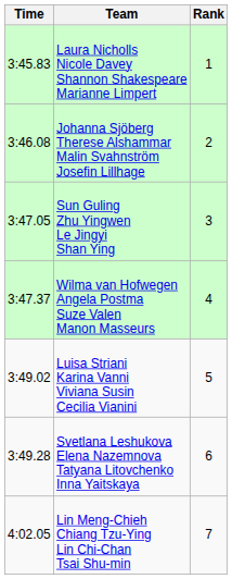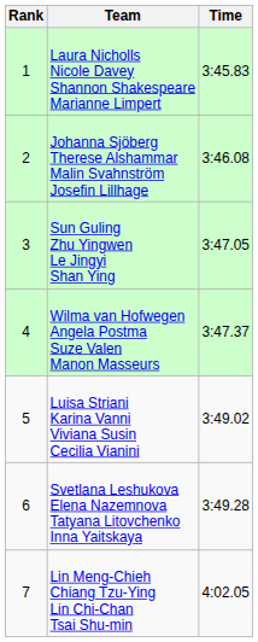 <table class="wikitable">
 <tr>
+<th>Rank</th>
+<th>Team</th>
 <th>Time</th>
-<th>Team</th>
-<th>Rank</th>
 </tr>
 <tr bgcolor=#CCFFCC>
+<td align="center">1</td>
+<td><br><a href='#'>Laura Nicholls</a><br><a href='#'>Nicole Davey</a><br><a href='#'>Shannon Shakespeare</a><br><a href='#'>Marianne Limpert</a></td>
 <td align="center">3:45.83</td>
-<td><br><a href='#'>Laura Nicholls</a><br><a href='#'>Nicole Davey</a><br><a href='#'>Shannon Shakespeare</a><br><a href='#'>Marianne Limpert</a></td>
-<td align="center">1</td>
 </tr>
 <tr bgcolor=#CCFFCC>
+<td align="center">2</td>
+<td><br><a href='#'>Johanna Sjöberg</a><br><a href='#'>Therese Alshammar</a><br><a href='#'>Malin Svahnström</a><br><a href='#'>Josefin Lillhage</a></td>
 <td align="center">3:46.08</td>
-<td><br><a href='#'>Johanna Sjöberg</a><br><a href='#'>Therese Alshammar</a><br><a href='#'>Malin Svahnström</a><br><a href='#'>Josefin Lillhage</a></td>
-<td align="center">2</td>
 </tr>
 <tr bgcolor=#CCFFCC>
+<td align="center">3</td>
+<td><br><a href='#'>Sun Guling</a><br><a href='#'>Zhu Yingwen</a><br><a href='#'>Le Jingyi</a><br><a href='#'>Shan Ying</a></td>
 <td align="center">3:47.05</td>
-<td><br><a href='#'>Sun Guling</a><br><a href='#'>Zhu Yingwen</a><br><a href='#'>Le Jingyi</a><br><a href='#'>Shan Ying</a></td>
-<td align="center">3</td>
 </tr>
 <tr bgcolor=#CCFFCC>
+<td align="center">4</td>
+<td><br><a href='#'>Wilma van Hofwegen</a><br><a href='#'>Angela Postma</a><br><a href='#'>Suze Valen</a><br><a href='#'>Manon Masseurs</a></td>
 <td align="center">3:47.37</td>
-<td><br><a href='#'>Wilma van Hofwegen</a><br><a href='#'>Angela Postma</a><br><a href='#'>Suze Valen</a><br><a href='#'>Manon Masseurs</a></td>
-<td align="center">4</td>
 </tr>
 <tr>
+<td align="center">5</td>
+<td><br><a href='#'>Luisa Striani</a><br><a href='#'>Karina Vanni</a><br><a href='#'>Viviana Susin</a><br><a href='#'>Cecilia Vianini</a></td>
 <td align="center">3:49.02</td>
-<td><br><a href='#'>Luisa Striani</a><br><a href='#'>Karina Vanni</a><br><a href='#'>Viviana Susin</a><br><a href='#'>Cecilia Vianini</a></td>
-<td align="center">5</td>
 </tr>
 <tr>
+<td align="center">6</td>
+<td><br><a href='#'>Svetlana Leshukova</a><br><a href='#'>Elena Nazemnova</a><br><a href='#'>Tatyana Litovchenko</a><br><a href='#'>Inna Yaitskaya</a></td>
 <td align="center">3:49.28</td>
-<td><br><a href='#'>Svetlana Leshukova</a><br><a href='#'>Elena Nazemnova</a><br><a href='#'>Tatyana Litovchenko</a><br><a href='#'>Inna Yaitskaya</a></td>
-<td align="center">6</td>
 </tr>
 <tr>
+<td align="center">7</td>
+<td><br><a href='#'>Lin Meng-Chieh</a><br><a href='#'>Chiang Tzu-Ying</a><br><a href='#'>Lin Chi-Chan</a><br><a href='#'>Tsai Shu-min</a></td>
 <td align="center">4:02.05</td>
-<td><br><a href='#'>Lin Meng-Chieh</a><br><a href='#'>Chiang Tzu-Ying</a><br><a href='#'>Lin Chi-Chan</a><br><a href='#'>Tsai Shu-min</a></td>
-<td align="center">7</td>
 </tr>
 </table>
